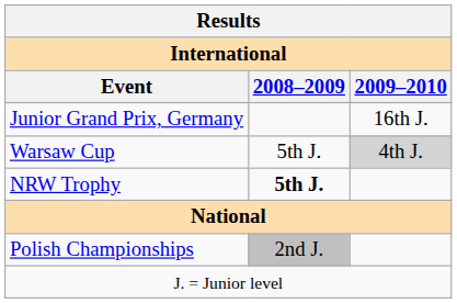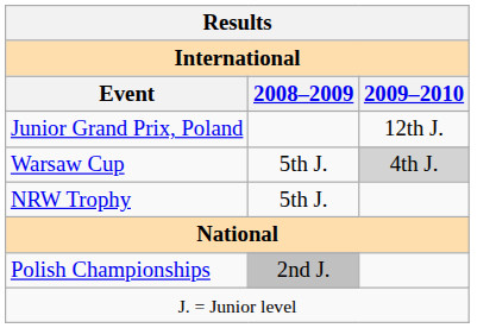 <table class="wikitable" style="text-align:center">
 <tr>
 <th colspan=3 align=center><strong>Results</strong></th>
 </tr>
 <tr>
 <th style="background-color: #ffdead; " colspan=3 align=center><strong>International</strong></th>
 </tr>
 <tr>
 <th>Event</th>
 <th><a href='#'>2008–2009</a></th>
 <th><a href='#'>2009–2010</a></th>
 </tr>
 <tr>
-<td align=left><a href='#'>Junior Grand Prix, Germany</a></td>
+<td align=left><a href='#'>Junior Grand Prix, Poland</a></td>
 <td></td>
-<td>16th J.</td>
+<td>12th J.</td>
 </tr>
 <tr>
 <td align=left><a href='#'>Warsaw Cup</a></td>
 <td>5th J.</td>
 <td style="background: lightgrey;">4th J.</td>
 </tr>
 <tr>
 <td align=left><a href='#'>NRW Trophy</a></td>
-<td><strong>5th J.</strong></td>
+<td>5th J.</td>
 <td></td>
 </tr>
 <tr>
 <th style="background-color: #ffdead; " colspan=3 align=center><strong>National</strong></th>
 </tr>
 <tr>
 <td align=left><a href='#'>Polish Championships</a></td>
 <td bgcolor=silver>2nd J.</td>
 <td></td>
 </tr>
 <tr>
 <td colspan=3 align=center><small> J. = Junior level </small></td>
 </tr>
 </table>
